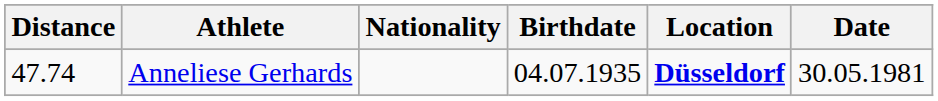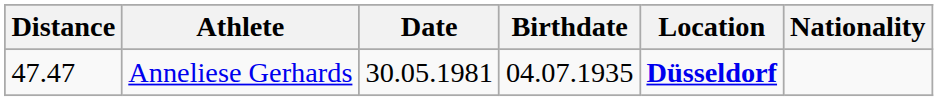 <table class="wikitable">
 <tr>
 <th>Distance</th>
 <th>Athlete</th>
-<th>Nationality</th>
+<th>Date</th>
 <th>Birthdate</th>
 <th>Location</th>
-<th>Date</th>
+<th>Nationality</th>
 </tr>
 <tr>
-<td>47.74</td>
+<td>47.47</td>
 <td><a href='#'>Anneliese Gerhards</a></td>
-<td></td>
+<td>30.05.1981</td>
 <td>04.07.1935</td>
 <td><strong><a href='#'>Düsseldorf</a></strong></td>
-<td>30.05.1981</td>
+<td></td>
 </tr>
 </table>
